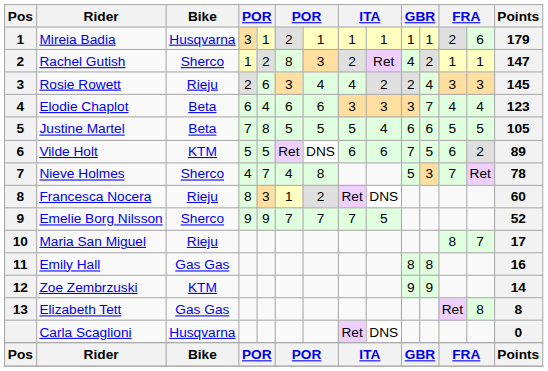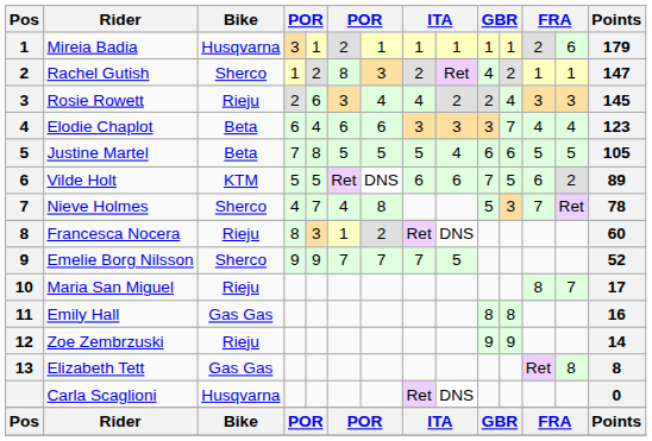 <table class="wikitable" style="font-size: 80%; text-align:center">
 <tr valign="top">
 <th valign="middle">Pos</th>
 <th valign="middle">Rider</th>
 <th valign="middle">Bike</th>
 <th colspan=2><a href='#'>POR</a><br></th>
 <th colspan=2><a href='#'>POR</a><br></th>
 <th colspan=2><a href='#'>ITA</a><br></th>
 <th colspan=2><a href='#'>GBR</a><br></th>
 <th colspan=2><a href='#'>FRA</a><br></th>
 <th valign="middle">Points</th>
 </tr>
 <tr>
 <th>1</th>
 <td align=left> <a href='#'>Mireia Badia</a></td>
 <td><a href='#'>Husqvarna</a></td>
 <td style="background:#ffdf9f;">3</td>
 <td style="background:#ffffbf;">1</td>
 <td style="background:#dfdfdf;">2</td>
 <td style="background:#ffffbf;">1</td>
 <td style="background:#ffffbf;">1</td>
 <td style="background:#ffffbf;">1</td>
 <td style="background:#ffffbf;">1</td>
 <td style="background:#ffffbf;">1</td>
 <td style="background:#dfdfdf;">2</td>
 <td style="background:#dfffdf;">6</td>
 <th>179</th>
 </tr>
 <tr>
 <th>2</th>
 <td align=left> <a href='#'>Rachel Gutish</a></td>
 <td><a href='#'>Sherco</a></td>
 <td style="background:#ffffbf;">1</td>
 <td style="background:#dfdfdf;">2</td>
 <td style="background:#dfffdf;">8</td>
 <td style="background:#ffdf9f;">3</td>
 <td style="background:#dfdfdf;">2</td>
 <td style="background:#efcfff;">Ret</td>
 <td style="background:#dfffdf;">4</td>
 <td style="background:#dfdfdf;">2</td>
 <td style="background:#ffffbf;">1</td>
 <td style="background:#ffffbf;">1</td>
 <th>147</th>
 </tr>
 <tr>
 <th>3</th>
 <td align=left> <a href='#'>Rosie Rowett</a></td>
 <td><a href='#'>Rieju</a></td>
 <td style="background:#dfdfdf;">2</td>
 <td style="background:#dfffdf;">6</td>
 <td style="background:#ffdf9f;">3</td>
 <td style="background:#dfffdf;">4</td>
 <td style="background:#dfffdf;">4</td>
 <td style="background:#dfdfdf;">2</td>
 <td style="background:#dfdfdf;">2</td>
 <td style="background:#dfffdf;">4</td>
 <td style="background:#ffdf9f;">3</td>
 <td style="background:#ffdf9f;">3</td>
 <th>145</th>
 </tr>
 <tr>
 <th>4</th>
 <td align=left> <a href='#'>Elodie Chaplot</a></td>
 <td><a href='#'>Beta</a></td>
 <td style="background:#dfffdf;">6</td>
 <td style="background:#dfffdf;">4</td>
 <td style="background:#dfffdf;">6</td>
 <td style="background:#dfffdf;">6</td>
 <td style="background:#ffdf9f;">3</td>
 <td style="background:#ffdf9f;">3</td>
 <td style="background:#ffdf9f;">3</td>
 <td style="background:#dfffdf;">7</td>
 <td style="background:#dfffdf;">4</td>
 <td style="background:#dfffdf;">4</td>
 <th>123</th>
 </tr>
 <tr>
 <th>5</th>
 <td align=left> <a href='#'>Justine Martel</a></td>
 <td><a href='#'>Beta</a></td>
 <td style="background:#dfffdf;">7</td>
 <td style="background:#dfffdf;">8</td>
 <td style="background:#dfffdf;">5</td>
 <td style="background:#dfffdf;">5</td>
 <td style="background:#dfffdf;">5</td>
 <td style="background:#dfffdf;">4</td>
 <td style="background:#dfffdf;">6</td>
 <td style="background:#dfffdf;">6</td>
 <td style="background:#dfffdf;">5</td>
 <td style="background:#dfffdf;">5</td>
 <th>105</th>
 </tr>
 <tr>
 <th>6</th>
 <td align=left> <a href='#'>Vilde Holt</a></td>
 <td><a href='#'>KTM</a></td>
 <td style="background:#dfffdf;">5</td>
 <td style="background:#dfffdf;">5</td>
 <td style="background:#efcfff;">Ret</td>
 <td style="background:#ffffff;">DNS</td>
 <td style="background:#dfffdf;">6</td>
 <td style="background:#dfffdf;">6</td>
 <td style="background:#dfffdf;">7</td>
 <td style="background:#dfffdf;">5</td>
 <td style="background:#dfffdf;">6</td>
 <td style="background:#dfdfdf;">2</td>
 <th>89</th>
 </tr>
 <tr>
 <th>7</th>
 <td align=left> <a href='#'>Nieve Holmes</a></td>
 <td><a href='#'>Sherco</a></td>
 <td style="background:#dfffdf;">4</td>
 <td style="background:#dfffdf;">7</td>
 <td style="background:#dfffdf;">4</td>
 <td style="background:#dfffdf;">8</td>
 <td></td>
 <td></td>
 <td style="background:#dfffdf;">5</td>
 <td style="background:#ffdf9f;">3</td>
 <td style="background:#dfffdf;">7</td>
 <td style="background:#efcfff;">Ret</td>
 <th>78</th>
 </tr>
 <tr>
 <th>8</th>
 <td align=left> <a href='#'>Francesca Nocera</a></td>
 <td><a href='#'>Rieju</a></td>
 <td style="background:#dfffdf;">8</td>
 <td style="background:#ffdf9f;">3</td>
 <td style="background:#ffffbf;">1</td>
 <td style="background:#dfdfdf;">2</td>
 <td style="background:#efcfff;">Ret</td>
 <td style="background:#ffffff;">DNS</td>
 <td></td>
 <td></td>
 <td></td>
 <td></td>
 <th>60</th>
 </tr>
 <tr>
 <th>9</th>
 <td align=left> <a href='#'>Emelie Borg Nilsson</a></td>
 <td><a href='#'>Sherco</a></td>
 <td style="background:#dfffdf;">9</td>
 <td style="background:#dfffdf;">9</td>
 <td style="background:#dfffdf;">7</td>
 <td style="background:#dfffdf;">7</td>
 <td style="background:#dfffdf;">7</td>
 <td style="background:#dfffdf;">5</td>
 <td></td>
 <td></td>
 <td></td>
 <td></td>
 <th>52</th>
 </tr>
 <tr>
 <th>10</th>
 <td align=left> <a href='#'>Maria San Miguel</a></td>
 <td><a href='#'>Rieju</a></td>
 <td></td>
 <td></td>
 <td></td>
 <td></td>
 <td></td>
 <td></td>
 <td></td>
 <td></td>
 <td style="background:#dfffdf;">8</td>
 <td style="background:#dfffdf;">7</td>
 <th>17</th>
 </tr>
 <tr>
 <th>11</th>
 <td align=left> <a href='#'>Emily Hall</a></td>
 <td><a href='#'>Gas Gas</a></td>
 <td></td>
 <td></td>
 <td></td>
 <td></td>
 <td></td>
 <td></td>
 <td style="background:#dfffdf;">8</td>
 <td style="background:#dfffdf;">8</td>
 <td></td>
 <td></td>
 <th>16</th>
 </tr>
 <tr>
 <th>12</th>
 <td align=left> <a href='#'>Zoe Zembrzuski</a></td>
-<td><a href='#'>KTM</a></td>
+<td><a href='#'>Rieju</a></td>
 <td></td>
 <td></td>
 <td></td>
 <td></td>
 <td></td>
 <td></td>
 <td style="background:#dfffdf;">9</td>
 <td style="background:#dfffdf;">9</td>
 <td></td>
 <td></td>
 <th>14</th>
 </tr>
 <tr>
 <th>13</th>
 <td align=left> <a href='#'>Elizabeth Tett</a></td>
 <td><a href='#'>Gas Gas</a></td>
 <td></td>
 <td></td>
 <td></td>
 <td></td>
 <td></td>
 <td></td>
 <td></td>
 <td></td>
 <td style="background:#efcfff;">Ret</td>
 <td style="background:#dfffdf;">8</td>
 <th>8</th>
 </tr>
 <tr>
 <th></th>
 <td align=left> <a href='#'>Carla Scaglioni</a></td>
 <td><a href='#'>Husqvarna</a></td>
 <td></td>
 <td></td>
 <td></td>
 <td></td>
 <td style="background:#efcfff;">Ret</td>
 <td style="background:#ffffff;">DNS</td>
 <td></td>
 <td></td>
 <td></td>
 <td></td>
 <th>0</th>
 </tr>
 <tr>
 </tr>
 <tr valign="top">
 <th valign="middle">Pos</th>
 <th valign="middle">Rider</th>
 <th valign="middle">Bike</th>
 <th colspan=2><a href='#'>POR</a><br></th>
 <th colspan=2><a href='#'>POR</a><br></th>
 <th colspan=2><a href='#'>ITA</a><br></th>
 <th colspan=2><a href='#'>GBR</a><br></th>
 <th colspan=2><a href='#'>FRA</a><br></th>
 <th valign="middle">Points</th>
 </tr>
 <tr>
 </tr>
 </table>
